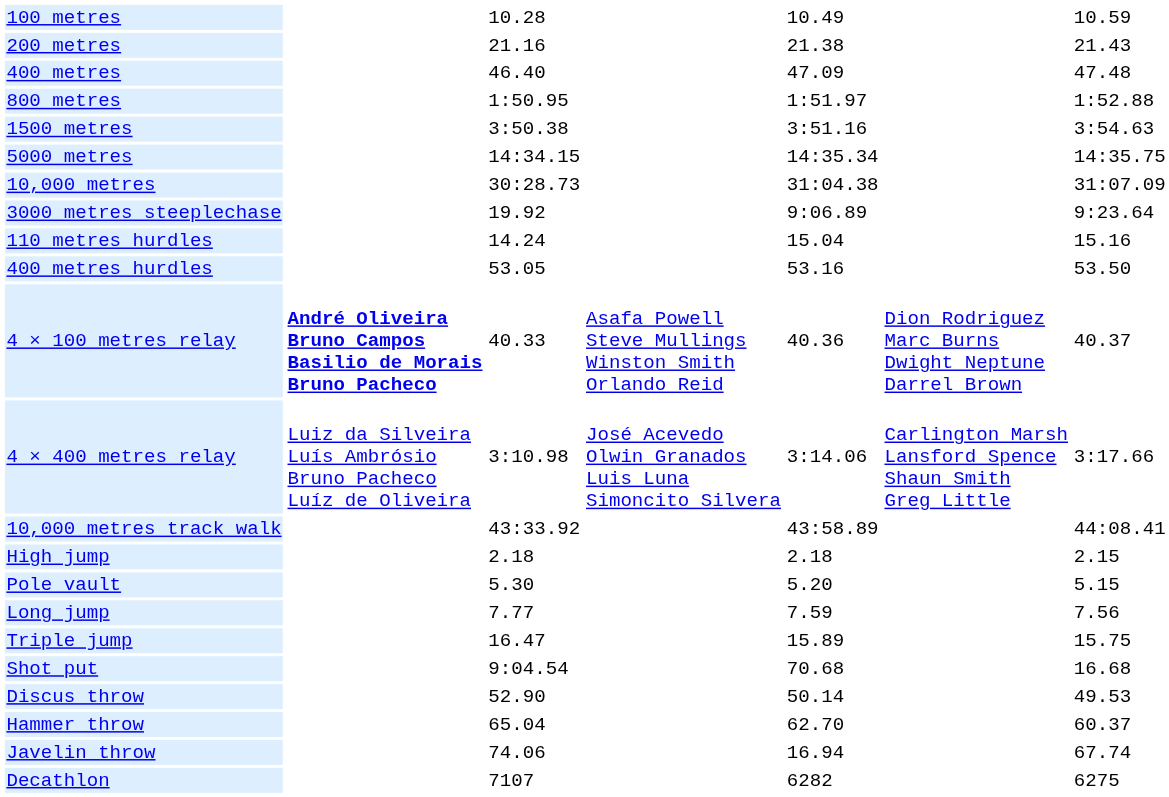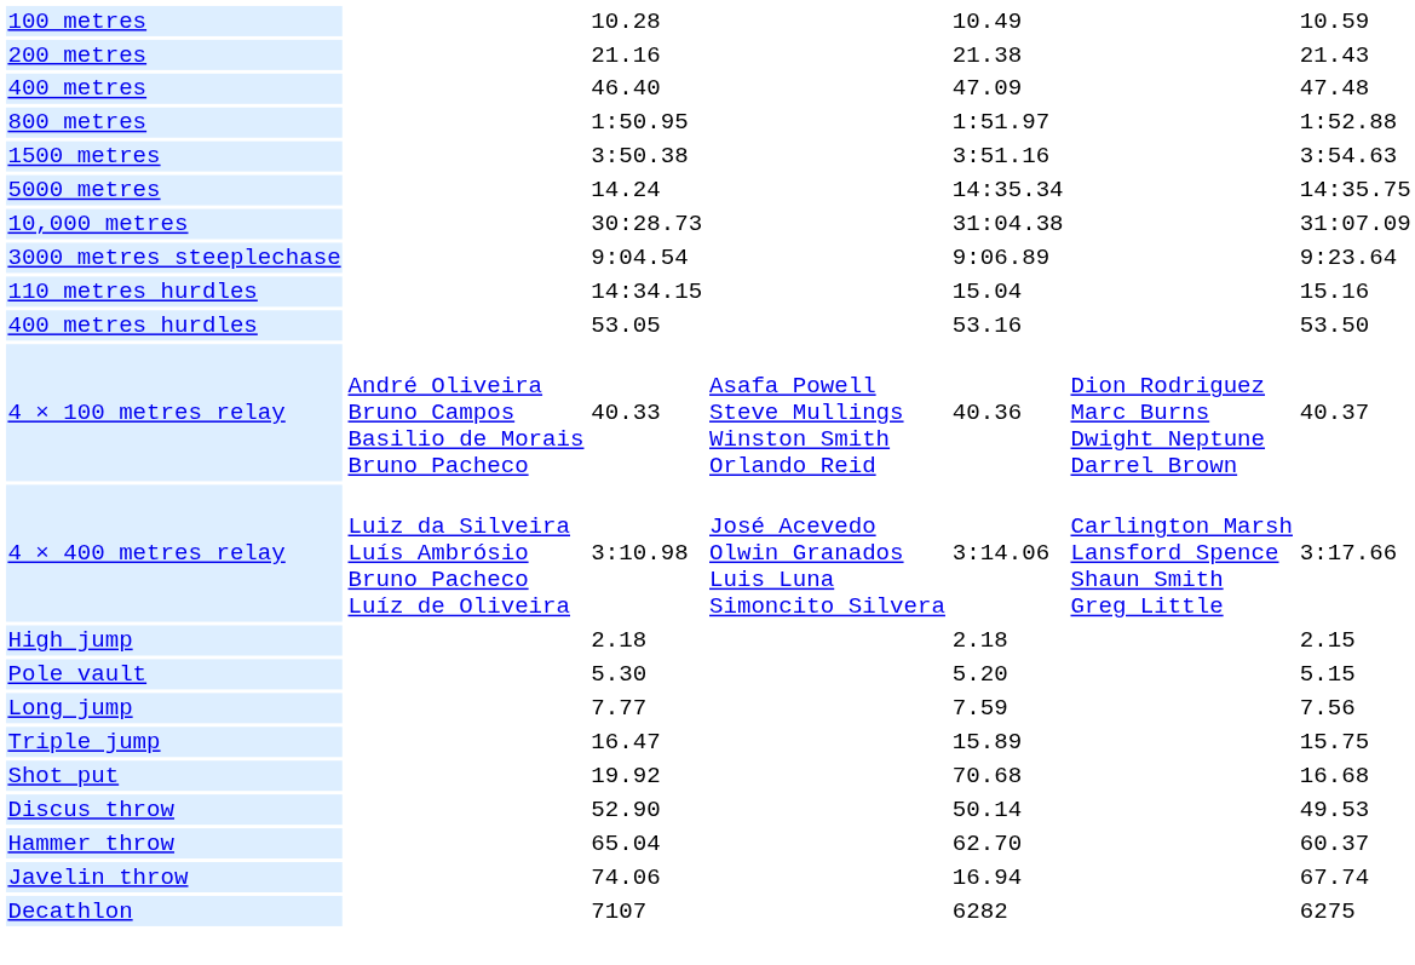 <table>
 <tr>
 <td bgcolor = DDEEFF><a href='#'>100 metres</a></td>
 <td></td>
 <td>10.28</td>
 <td></td>
 <td>10.49</td>
 <td></td>
 <td>10.59</td>
 </tr>
 <tr>
 <td bgcolor = DDEEFF><a href='#'>200 metres</a></td>
 <td></td>
 <td>21.16</td>
 <td></td>
 <td>21.38</td>
 <td></td>
 <td>21.43</td>
 </tr>
 <tr>
 <td bgcolor = DDEEFF><a href='#'>400 metres</a></td>
 <td></td>
 <td>46.40</td>
 <td></td>
 <td>47.09</td>
 <td></td>
 <td>47.48</td>
 </tr>
 <tr>
 <td bgcolor = DDEEFF><a href='#'>800 metres</a></td>
 <td></td>
 <td>1:50.95</td>
 <td></td>
 <td>1:51.97</td>
 <td></td>
 <td>1:52.88</td>
 </tr>
 <tr>
 <td bgcolor = DDEEFF><a href='#'>1500 metres</a></td>
 <td></td>
 <td>3:50.38</td>
 <td></td>
 <td>3:51.16</td>
 <td></td>
 <td>3:54.63</td>
 </tr>
 <tr>
 <td bgcolor = DDEEFF><a href='#'>5000 metres</a></td>
 <td></td>
-<td>14:34.15</td>
+<td>14.24</td>
 <td></td>
 <td>14:35.34</td>
 <td></td>
 <td>14:35.75</td>
 </tr>
 <tr>
 <td bgcolor = DDEEFF><a href='#'>10,000 metres</a></td>
 <td></td>
 <td>30:28.73</td>
 <td></td>
 <td>31:04.38</td>
 <td></td>
 <td>31:07.09</td>
 </tr>
 <tr>
 <td bgcolor = DDEEFF><a href='#'>3000 metres steeplechase</a></td>
 <td></td>
-<td>19.92</td>
+<td>9:04.54</td>
 <td></td>
 <td>9:06.89</td>
 <td></td>
 <td>9:23.64</td>
 </tr>
 <tr>
 <td bgcolor = DDEEFF><a href='#'>110 metres hurdles</a></td>
 <td></td>
-<td>14.24</td>
+<td>14:34.15</td>
 <td></td>
 <td>15.04</td>
 <td></td>
 <td>15.16</td>
 </tr>
 <tr>
 <td bgcolor = DDEEFF><a href='#'>400 metres hurdles</a></td>
 <td></td>
 <td>53.05</td>
 <td></td>
 <td>53.16</td>
 <td></td>
 <td>53.50</td>
 </tr>
 <tr>
 <td bgcolor = DDEEFF><a href='#'>4 × 100 metres relay</a></td>
-<td><strong><br><a href='#'>André Oliveira</a><br><a href='#'>Bruno Campos</a><br><a href='#'>Basilio de Morais</a><br><a href='#'>Bruno Pacheco</a></strong></td>
+<td><br><a href='#'>André Oliveira</a><br><a href='#'>Bruno Campos</a><br><a href='#'>Basilio de Morais</a><br><a href='#'>Bruno Pacheco</a></td>
 <td>40.33</td>
 <td><br><a href='#'>Asafa Powell</a><br><a href='#'>Steve Mullings</a><br><a href='#'>Winston Smith</a><br><a href='#'>Orlando Reid</a></td>
 <td>40.36</td>
 <td><br><a href='#'>Dion Rodriguez</a><br><a href='#'>Marc Burns</a><br><a href='#'>Dwight Neptune</a><br><a href='#'>Darrel Brown</a></td>
 <td>40.37</td>
 </tr>
 <tr>
 <td bgcolor = DDEEFF><a href='#'>4 × 400 metres relay</a></td>
 <td> <br><a href='#'>Luiz da Silveira</a><br><a href='#'>Luís Ambrósio</a><br><a href='#'>Bruno Pacheco</a><br><a href='#'>Luíz de Oliveira</a></td>
 <td>3:10.98</td>
 <td> <br><a href='#'>José Acevedo</a><br><a href='#'>Olwin Granados</a><br><a href='#'>Luis Luna</a><br><a href='#'>Simoncito Silvera</a></td>
 <td>3:14.06</td>
 <td> <br><a href='#'>Carlington Marsh</a><br><a href='#'>Lansford Spence</a><br><a href='#'>Shaun Smith</a><br><a href='#'>Greg Little</a></td>
 <td>3:17.66</td>
-</tr>
-<tr>
-<td bgcolor = DDEEFF><a href='#'>10,000 metres track walk</a></td>
-<td></td>
-<td>43:33.92</td>
-<td></td>
-<td>43:58.89</td>
-<td></td>
-<td>44:08.41</td>
 </tr>
 <tr>
 <td bgcolor = DDEEFF><a href='#'>High jump</a></td>
 <td></td>
 <td>2.18</td>
 <td></td>
 <td>2.18</td>
 <td></td>
 <td>2.15</td>
 </tr>
 <tr>
 <td bgcolor = DDEEFF><a href='#'>Pole vault</a></td>
 <td></td>
 <td>5.30</td>
 <td></td>
 <td>5.20</td>
 <td></td>
 <td>5.15</td>
 </tr>
 <tr>
 <td bgcolor = DDEEFF><a href='#'>Long jump</a></td>
 <td></td>
 <td>7.77</td>
 <td></td>
 <td>7.59</td>
 <td></td>
 <td>7.56</td>
 </tr>
 <tr>
 <td bgcolor = DDEEFF><a href='#'>Triple jump</a></td>
 <td></td>
 <td>16.47</td>
 <td></td>
 <td>15.89</td>
 <td></td>
 <td>15.75</td>
 </tr>
 <tr>
 <td bgcolor = DDEEFF><a href='#'>Shot put</a></td>
 <td></td>
-<td>9:04.54</td>
+<td>19.92</td>
 <td></td>
 <td>70.68</td>
 <td></td>
 <td>16.68</td>
 </tr>
 <tr>
 <td bgcolor = DDEEFF><a href='#'>Discus throw</a></td>
 <td></td>
 <td>52.90</td>
 <td></td>
 <td>50.14</td>
 <td></td>
 <td>49.53</td>
 </tr>
 <tr>
 <td bgcolor = DDEEFF><a href='#'>Hammer throw</a></td>
 <td></td>
 <td>65.04</td>
 <td></td>
 <td>62.70</td>
 <td></td>
 <td>60.37</td>
 </tr>
 <tr>
 <td bgcolor = DDEEFF><a href='#'>Javelin throw</a></td>
 <td></td>
 <td>74.06</td>
 <td></td>
 <td>16.94</td>
 <td></td>
 <td>67.74</td>
 </tr>
 <tr>
 <td bgcolor = DDEEFF><a href='#'>Decathlon</a></td>
 <td></td>
 <td>7107</td>
 <td></td>
 <td>6282</td>
 <td></td>
 <td>6275</td>
 </tr>
 </table>
